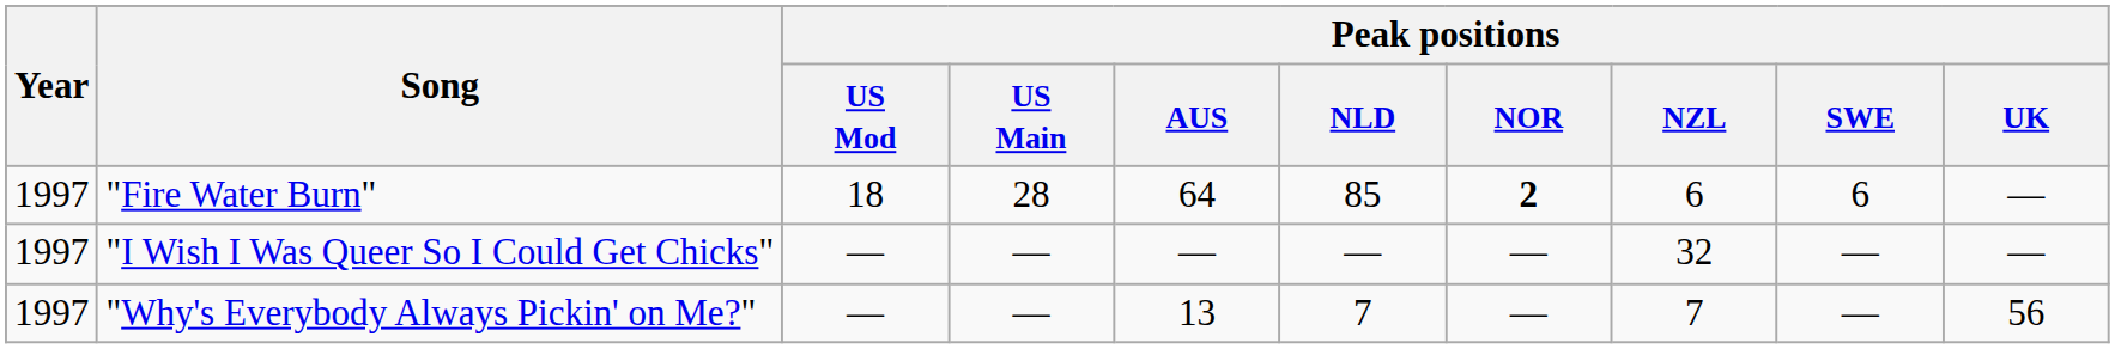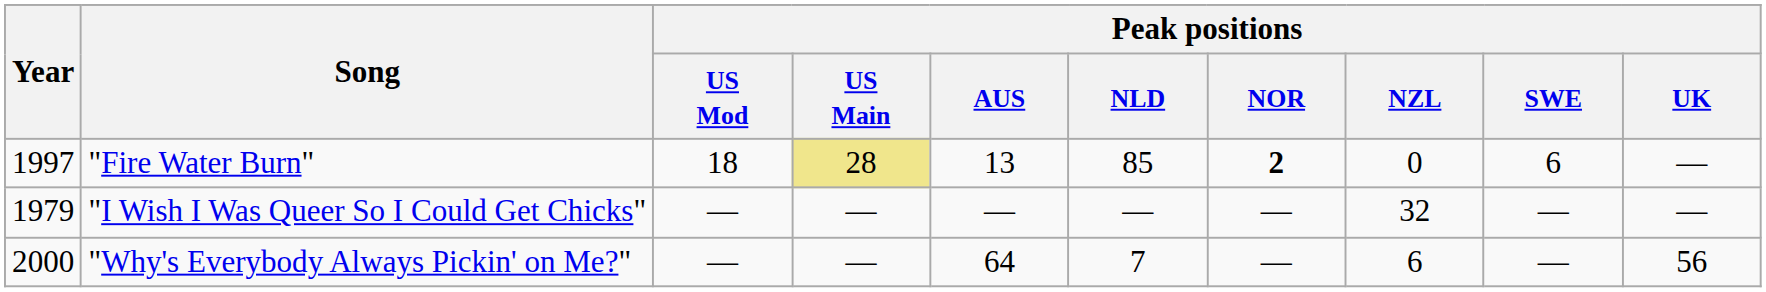 <table class="wikitable">
 <tr>
 <th rowspan="2">Year</th>
 <th rowspan="2">Song</th>
 <th colspan="8">Peak positions</th>
 </tr>
 <tr>
 <th style="width:4em"><small><a href='#'>US<br>Mod</a><br></small></th>
 <th style="width:4em"><small><a href='#'>US<br>Main</a><br></small></th>
 <th style="width:4em"><small><a href='#'>AUS</a><br></small></th>
 <th style="width:4em"><small><a href='#'>NLD</a><br></small></th>
 <th style="width:4em"><small><a href='#'>NOR</a><br></small></th>
 <th style="width:4em"><small><a href='#'>NZL</a><br></small></th>
 <th style="width:4em"><small><a href='#'>SWE</a><br></small></th>
 <th style="width:4em"><small><a href='#'>UK</a><br></small></th>
 </tr>
 <tr>
 <td>1997</td>
 <td>"<a href='#'>Fire Water Burn</a>"</td>
 <td style="text-align:center;">18</td>
-<td style="text-align:center;">28</td>
-<td style="text-align:center;">64</td>
+<td style="background: khaki; text-align:center;">28</td>
+<td style="text-align:center;">13</td>
 <td style="text-align:center;">85</td>
 <td style="text-align:center;"><strong>2</strong></td>
-<td style="text-align:center;">6</td>
+<td style="text-align:center;">0</td>
 <td style="text-align:center;">6</td>
 <td style="text-align:center;">—</td>
 </tr>
 <tr>
-<td>1997</td>
+<td>1979</td>
 <td>"<a href='#'>I Wish I Was Queer So I Could Get Chicks</a>"</td>
 <td style="text-align:center;">—</td>
 <td style="text-align:center;">—</td>
 <td style="text-align:center;">—</td>
 <td style="text-align:center;">—</td>
 <td style="text-align:center;">—</td>
 <td style="text-align:center;">32</td>
 <td style="text-align:center;">—</td>
 <td style="text-align:center;">—</td>
 </tr>
 <tr>
-<td>1997</td>
+<td>2000</td>
 <td>"<a href='#'>Why's Everybody Always Pickin' on Me?</a>"</td>
 <td style="text-align:center;">—</td>
 <td style="text-align:center;">—</td>
-<td style="text-align:center;">13</td>
+<td style="text-align:center;">64</td>
 <td style="text-align:center;">7</td>
 <td style="text-align:center;">—</td>
-<td style="text-align:center;">7</td>
+<td style="text-align:center;">6</td>
 <td style="text-align:center;">—</td>
 <td style="text-align:center;">56</td>
 </tr>
 </table>
